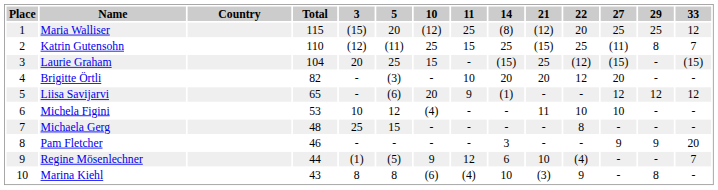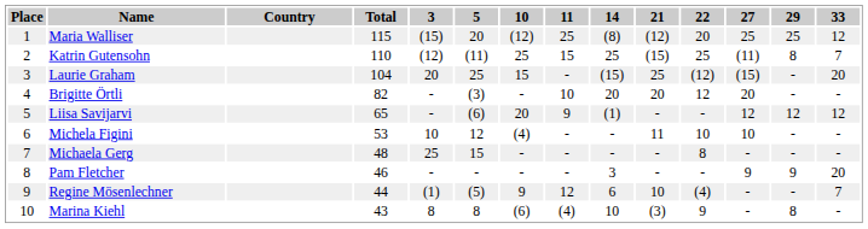 <table border="0" style="border: 1px solid #999; background-color:#FFFFFF; text-align:center; font-size:86%; line-height:15px;">
 <tr align="center" bgcolor="#CCCCCC">
 <th width=35>Place</th>
 <th width=170>Name</th>
 <th width=120>Country</th>
 <th width=50>Total</th>
 <th width=40>3</th>
 <th width=40>5</th>
 <th width=40>10</th>
 <th width=40>11</th>
 <th width=40>14</th>
 <th width=40>21</th>
 <th width=40>22</th>
 <th width=40>27</th>
 <th width=40>29</th>
 <th width=40>33</th>
 </tr>
 <tr bgcolor="#EFEFEF">
 <td>1</td>
 <td align="left"><a href='#'>Maria Walliser</a></td>
 <td align="left"></td>
 <td>115</td>
 <td>(15)</td>
 <td>20</td>
 <td>(12)</td>
 <td>25</td>
 <td>(8)</td>
 <td>(12)</td>
 <td>20</td>
 <td>25</td>
 <td>25</td>
 <td>12</td>
 </tr>
 <tr>
 <td>2</td>
 <td align="left"><a href='#'>Katrin Gutensohn</a></td>
 <td align="left"></td>
 <td>110</td>
 <td>(12)</td>
 <td>(11)</td>
 <td>25</td>
 <td>15</td>
 <td>25</td>
 <td>(15)</td>
 <td>25</td>
 <td>(11)</td>
 <td>8</td>
 <td>7</td>
 </tr>
 <tr bgcolor="#EFEFEF">
 <td>3</td>
 <td align="left"><a href='#'>Laurie Graham</a></td>
 <td align="left"></td>
 <td>104</td>
 <td>20</td>
 <td>25</td>
 <td>15</td>
 <td>-</td>
 <td>(15)</td>
 <td>25</td>
 <td>(12)</td>
 <td>(15)</td>
 <td>-</td>
-<td>(15)</td>
+<td>20</td>
 </tr>
 <tr>
 <td>4</td>
 <td align="left"><a href='#'>Brigitte Örtli</a></td>
 <td align="left"></td>
 <td>82</td>
 <td>-</td>
 <td>(3)</td>
 <td>-</td>
 <td>10</td>
 <td>20</td>
 <td>20</td>
 <td>12</td>
 <td>20</td>
 <td>-</td>
 <td>-</td>
 </tr>
 <tr bgcolor="#EFEFEF">
 <td>5</td>
 <td align="left"><a href='#'>Liisa Savijarvi</a></td>
 <td align="left"></td>
 <td>65</td>
 <td>-</td>
 <td>(6)</td>
 <td>20</td>
 <td>9</td>
 <td>(1)</td>
 <td>-</td>
 <td>-</td>
 <td>12</td>
 <td>12</td>
 <td>12</td>
 </tr>
 <tr>
 <td>6</td>
 <td align="left"><a href='#'>Michela Figini</a></td>
 <td align="left"></td>
 <td>53</td>
 <td>10</td>
 <td>12</td>
 <td>(4)</td>
 <td>-</td>
 <td>-</td>
 <td>11</td>
 <td>10</td>
 <td>10</td>
 <td>-</td>
 <td>-</td>
 </tr>
 <tr bgcolor="#EFEFEF">
 <td>7</td>
 <td align="left"><a href='#'>Michaela Gerg</a></td>
 <td align="left"></td>
 <td>48</td>
 <td>25</td>
 <td>15</td>
 <td>-</td>
 <td>-</td>
 <td>-</td>
 <td>-</td>
 <td>8</td>
 <td>-</td>
 <td>-</td>
 <td>-</td>
 </tr>
 <tr>
 <td>8</td>
 <td align="left"><a href='#'>Pam Fletcher</a></td>
 <td align="left"></td>
 <td>46</td>
 <td>-</td>
 <td>-</td>
 <td>-</td>
 <td>-</td>
 <td>3</td>
 <td>-</td>
 <td>-</td>
 <td>9</td>
 <td>9</td>
 <td>20</td>
 </tr>
 <tr bgcolor="#EFEFEF">
 <td>9</td>
 <td align="left"><a href='#'>Regine Mösenlechner</a></td>
 <td align="left"></td>
 <td>44</td>
 <td>(1)</td>
 <td>(5)</td>
 <td>9</td>
 <td>12</td>
 <td>6</td>
 <td>10</td>
 <td>(4)</td>
 <td>-</td>
 <td>-</td>
 <td>7</td>
 </tr>
 <tr>
 <td>10</td>
 <td align="left"><a href='#'>Marina Kiehl</a></td>
 <td align="left"></td>
 <td>43</td>
 <td>8</td>
 <td>8</td>
 <td>(6)</td>
 <td>(4)</td>
 <td>10</td>
 <td>(3)</td>
 <td>9</td>
 <td>-</td>
 <td>8</td>
 <td>-</td>
 </tr>
 </table>
